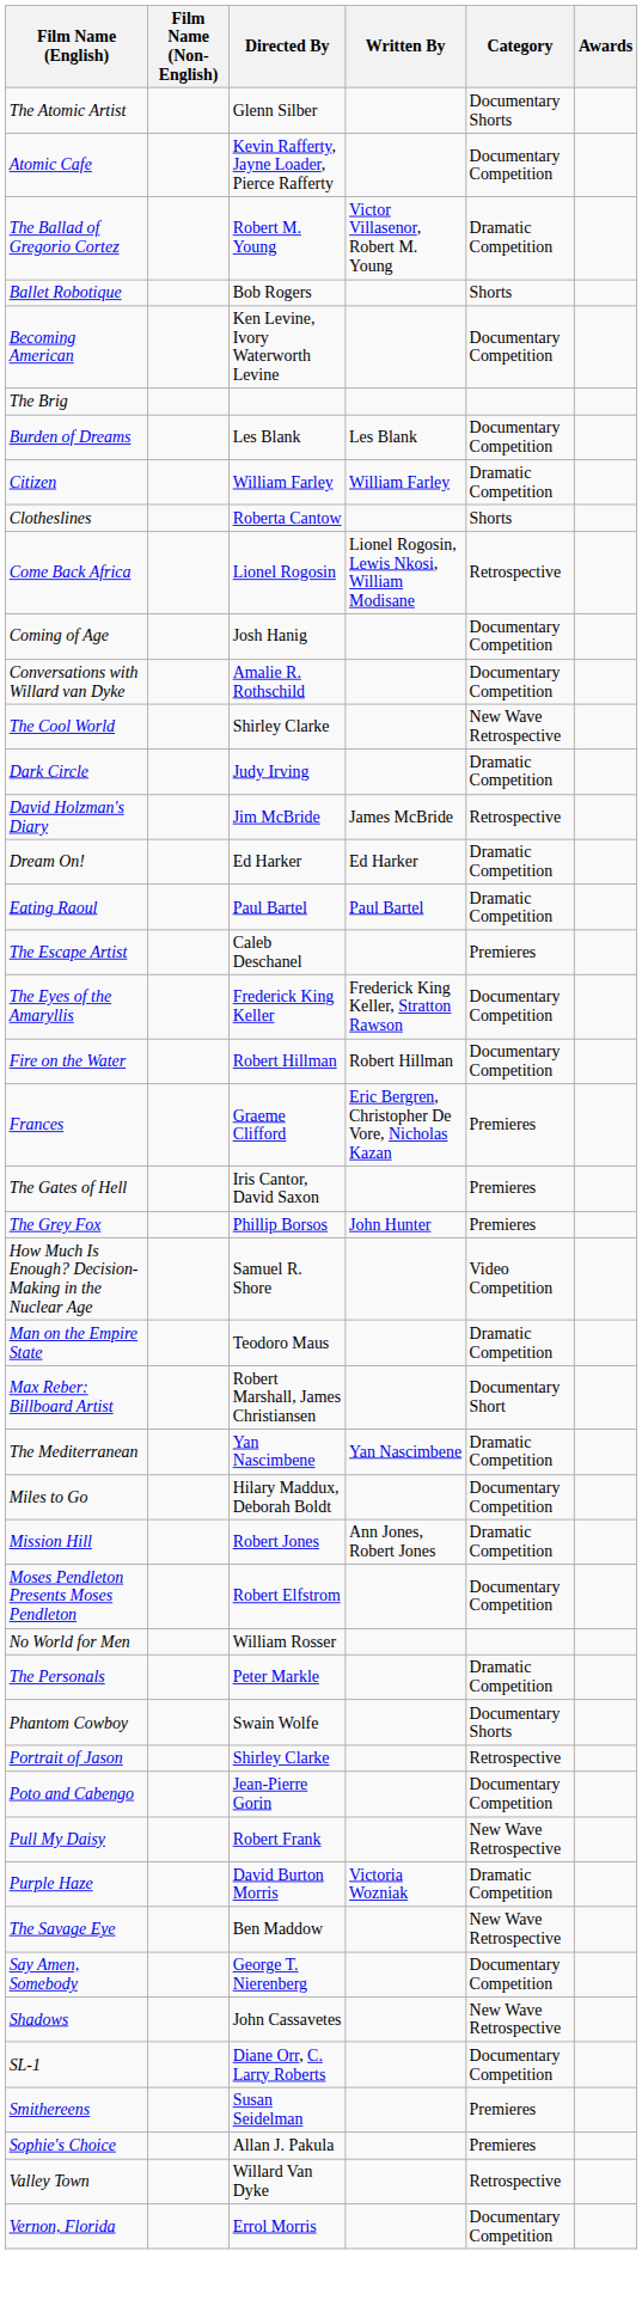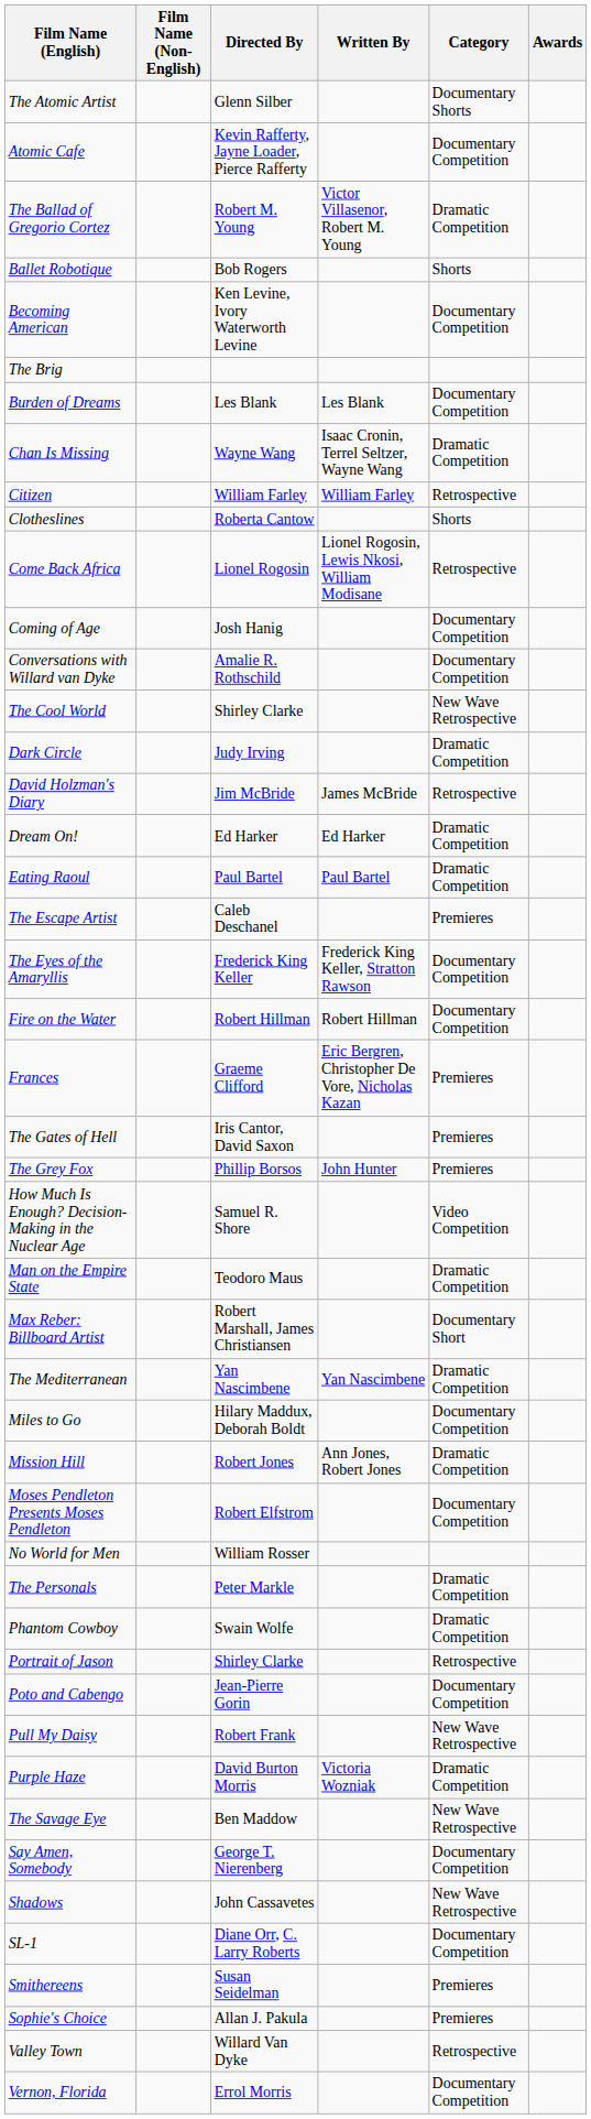 <table class="wikitable">
 <tr>
 <th>Film Name (English)</th>
 <th>Film Name (Non-English)</th>
 <th>Directed By</th>
 <th>Written By</th>
 <th>Category</th>
 <th>Awards</th>
 </tr>
 <tr>
 <td><em>The Atomic Artist</em></td>
 <td></td>
 <td>Glenn Silber</td>
 <td></td>
 <td>Documentary Shorts</td>
 <td></td>
 </tr>
 <tr>
 <td><em><a href='#'>Atomic Cafe</a></em></td>
 <td></td>
 <td><a href='#'>Kevin Rafferty</a>, <a href='#'>Jayne Loader</a>, Pierce Rafferty</td>
 <td></td>
 <td>Documentary Competition</td>
 <td></td>
 </tr>
 <tr>
 <td><em><a href='#'>The Ballad of Gregorio Cortez</a></em></td>
 <td></td>
 <td><a href='#'>Robert M. Young</a></td>
 <td><a href='#'>Victor Villasenor</a>, Robert M. Young</td>
 <td>Dramatic Competition</td>
 <td></td>
 </tr>
 <tr>
 <td><em><a href='#'>Ballet Robotique</a></em></td>
 <td></td>
 <td>Bob Rogers</td>
 <td></td>
 <td>Shorts</td>
 <td></td>
 </tr>
 <tr>
 <td><em><a href='#'>Becoming American</a></em></td>
 <td></td>
 <td>Ken Levine, Ivory Waterworth Levine</td>
 <td></td>
 <td>Documentary Competition</td>
 <td></td>
 </tr>
 <tr>
 <td><em>The Brig</em></td>
 <td></td>
 <td></td>
 <td></td>
 <td></td>
 <td></td>
 </tr>
 <tr>
 <td><em><a href='#'>Burden of Dreams</a></em></td>
 <td></td>
 <td>Les Blank</td>
 <td>Les Blank</td>
 <td>Documentary Competition</td>
 <td></td>
 </tr>
 <tr>
+<td><em><a href='#'>Chan Is Missing</a></em></td>
+<td></td>
+<td><a href='#'>Wayne Wang</a></td>
+<td>Isaac Cronin, Terrel Seltzer, Wayne Wang</td>
+<td>Dramatic Competition</td>
+<td></td>
+</tr>
+<tr>
 <td><em><a href='#'>Citizen</a></em></td>
 <td></td>
 <td><a href='#'>William Farley</a></td>
 <td><a href='#'>William Farley</a></td>
-<td>Dramatic Competition</td>
+<td>Retrospective</td>
 <td></td>
 </tr>
 <tr>
 <td><em>Clotheslines</em></td>
 <td></td>
 <td><a href='#'>Roberta Cantow</a></td>
 <td></td>
 <td>Shorts</td>
 <td></td>
 </tr>
 <tr>
 <td><em><a href='#'>Come Back Africa</a></em></td>
 <td></td>
 <td><a href='#'>Lionel Rogosin</a></td>
 <td>Lionel Rogosin, <a href='#'>Lewis Nkosi</a>,<br><a href='#'>William Modisane</a></td>
 <td>Retrospective</td>
 <td></td>
 </tr>
 <tr>
 <td><em>Coming of Age</em></td>
 <td></td>
 <td>Josh Hanig</td>
 <td></td>
 <td>Documentary Competition</td>
 <td></td>
 </tr>
 <tr>
 <td><em>Conversations with Willard van Dyke</em></td>
 <td></td>
 <td><a href='#'>Amalie R. Rothschild</a></td>
 <td></td>
 <td>Documentary Competition</td>
 <td></td>
 </tr>
 <tr>
 <td><em><a href='#'>The Cool World</a></em></td>
 <td></td>
 <td>Shirley Clarke</td>
 <td></td>
 <td>New Wave Retrospective</td>
 <td></td>
 </tr>
 <tr>
 <td><em><a href='#'>Dark Circle</a></em></td>
 <td></td>
 <td><a href='#'>Judy Irving</a></td>
 <td></td>
 <td>Dramatic Competition</td>
 <td></td>
 </tr>
 <tr>
 <td><em><a href='#'>David Holzman's Diary</a></em></td>
 <td></td>
 <td><a href='#'>Jim McBride</a></td>
 <td>James McBride</td>
 <td>Retrospective</td>
 <td></td>
 </tr>
 <tr>
 <td><em>Dream On!</em></td>
 <td></td>
 <td>Ed Harker</td>
 <td>Ed Harker</td>
 <td>Dramatic Competition</td>
 <td></td>
 </tr>
 <tr>
 <td><em><a href='#'>Eating Raoul</a></em></td>
 <td></td>
 <td><a href='#'>Paul Bartel</a></td>
 <td><a href='#'>Paul Bartel</a></td>
 <td>Dramatic Competition</td>
 <td></td>
 </tr>
 <tr>
 <td><em><a href='#'>The Escape Artist</a></em></td>
 <td></td>
 <td>Caleb Deschanel</td>
 <td></td>
 <td>Premieres</td>
 <td></td>
 </tr>
 <tr>
 <td><em><a href='#'>The Eyes of the Amaryllis</a></em></td>
 <td></td>
 <td><a href='#'>Frederick King Keller</a></td>
 <td>Frederick King Keller, <a href='#'>Stratton Rawson</a></td>
 <td>Documentary Competition</td>
 <td></td>
 </tr>
 <tr>
 <td><em><a href='#'>Fire on the Water</a></em></td>
 <td></td>
 <td><a href='#'>Robert Hillman</a></td>
 <td>Robert Hillman</td>
 <td>Documentary Competition</td>
 <td></td>
 </tr>
 <tr>
 <td><em><a href='#'>Frances</a></em></td>
 <td></td>
 <td><a href='#'>Graeme Clifford</a></td>
 <td><a href='#'>Eric Bergren</a>, Christopher De Vore, <a href='#'>Nicholas Kazan</a></td>
 <td>Premieres</td>
 <td></td>
 </tr>
 <tr>
 <td><em>The Gates of Hell</em></td>
 <td></td>
 <td>Iris Cantor, David Saxon</td>
 <td></td>
 <td>Premieres</td>
 <td></td>
 </tr>
 <tr>
 <td><em><a href='#'>The Grey Fox</a></em></td>
 <td></td>
 <td><a href='#'>Phillip Borsos</a></td>
 <td><a href='#'>John Hunter</a></td>
 <td>Premieres</td>
 <td></td>
 </tr>
 <tr>
 <td><em>How Much Is Enough? Decision-Making in the Nuclear Age</em></td>
 <td></td>
 <td>Samuel R. Shore</td>
 <td></td>
 <td>Video Competition</td>
 <td></td>
 </tr>
 <tr>
 <td><em><a href='#'>Man on the Empire State</a></em></td>
 <td></td>
 <td>Teodoro Maus</td>
 <td></td>
 <td>Dramatic Competition</td>
 <td></td>
 </tr>
 <tr>
 <td><em><a href='#'>Max Reber: Billboard Artist</a></em></td>
 <td></td>
 <td>Robert Marshall, James Christiansen</td>
 <td></td>
 <td>Documentary Short</td>
 <td></td>
 </tr>
 <tr>
 <td><em>The Mediterranean</em></td>
 <td></td>
 <td><a href='#'>Yan Nascimbene</a></td>
 <td><a href='#'>Yan Nascimbene</a></td>
 <td>Dramatic Competition</td>
 <td></td>
 </tr>
 <tr>
 <td><em>Miles to Go</em></td>
 <td></td>
 <td>Hilary Maddux, Deborah Boldt</td>
 <td></td>
 <td>Documentary Competition</td>
 <td></td>
 </tr>
 <tr>
 <td><em><a href='#'>Mission Hill</a></em></td>
 <td></td>
 <td><a href='#'>Robert Jones</a></td>
 <td>Ann Jones, Robert Jones</td>
 <td>Dramatic Competition</td>
 <td></td>
 </tr>
 <tr>
 <td><em><a href='#'>Moses Pendleton Presents Moses Pendleton</a></em></td>
 <td></td>
 <td><a href='#'>Robert Elfstrom</a></td>
 <td></td>
 <td>Documentary Competition</td>
 <td></td>
 </tr>
 <tr>
 <td><em>No World for Men</em></td>
 <td></td>
 <td>William Rosser</td>
 <td></td>
 <td></td>
 <td></td>
 </tr>
 <tr>
 <td><em><a href='#'>The Personals</a></em></td>
 <td></td>
 <td><a href='#'>Peter Markle</a></td>
 <td></td>
 <td>Dramatic Competition</td>
 <td></td>
 </tr>
 <tr>
 <td><em>Phantom Cowboy</em></td>
 <td></td>
 <td>Swain Wolfe</td>
 <td></td>
-<td>Documentary Shorts</td>
+<td>Dramatic Competition</td>
 <td></td>
 </tr>
 <tr>
 <td><em><a href='#'>Portrait of Jason</a></em></td>
 <td></td>
 <td><a href='#'>Shirley Clarke</a></td>
 <td></td>
 <td>Retrospective</td>
 <td></td>
 </tr>
 <tr>
 <td><em><a href='#'>Poto and Cabengo</a></em></td>
 <td></td>
 <td><a href='#'>Jean-Pierre Gorin</a></td>
 <td></td>
 <td>Documentary Competition</td>
 <td></td>
 </tr>
 <tr>
 <td><em><a href='#'>Pull My Daisy</a></em></td>
 <td></td>
 <td><a href='#'>Robert Frank</a></td>
 <td></td>
 <td>New Wave Retrospective</td>
 <td></td>
 </tr>
 <tr>
 <td><em><a href='#'>Purple Haze</a></em></td>
 <td></td>
 <td><a href='#'>David Burton Morris</a></td>
 <td><a href='#'>Victoria Wozniak</a></td>
 <td>Dramatic Competition</td>
 <td></td>
 </tr>
 <tr>
 <td><em><a href='#'>The Savage Eye</a></em></td>
 <td></td>
 <td>Ben Maddow</td>
 <td></td>
 <td>New Wave Retrospective</td>
 <td></td>
 </tr>
 <tr>
 <td><em><a href='#'>Say Amen, Somebody</a></em></td>
 <td></td>
 <td><a href='#'>George T. Nierenberg</a></td>
 <td></td>
 <td>Documentary Competition</td>
 <td></td>
 </tr>
 <tr>
 <td><em><a href='#'>Shadows</a></em></td>
 <td></td>
 <td>John Cassavetes</td>
 <td></td>
 <td>New Wave Retrospective</td>
 <td></td>
 </tr>
 <tr>
 <td><em>SL-1</em></td>
 <td></td>
 <td><a href='#'>Diane Orr</a>, <a href='#'>C. Larry Roberts</a></td>
 <td></td>
 <td>Documentary Competition</td>
 <td></td>
 </tr>
 <tr>
 <td><em><a href='#'>Smithereens</a></em></td>
 <td></td>
 <td><a href='#'>Susan Seidelman</a></td>
 <td></td>
 <td>Premieres</td>
 <td></td>
 </tr>
 <tr>
 <td><em><a href='#'>Sophie's Choice</a></em></td>
 <td></td>
 <td>Allan J. Pakula</td>
 <td></td>
 <td>Premieres</td>
 <td></td>
 </tr>
 <tr>
 <td><em>Valley Town</em></td>
 <td></td>
 <td>Willard Van Dyke</td>
 <td></td>
 <td>Retrospective</td>
 <td></td>
 </tr>
 <tr>
 <td><em><a href='#'>Vernon, Florida</a></em></td>
 <td></td>
 <td><a href='#'>Errol Morris</a></td>
 <td></td>
 <td>Documentary Competition</td>
 <td></td>
 </tr>
 </table>
